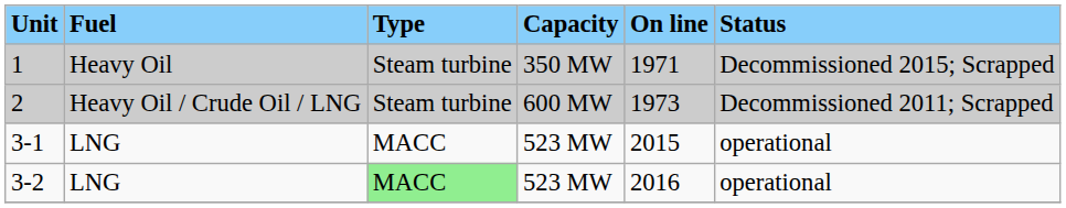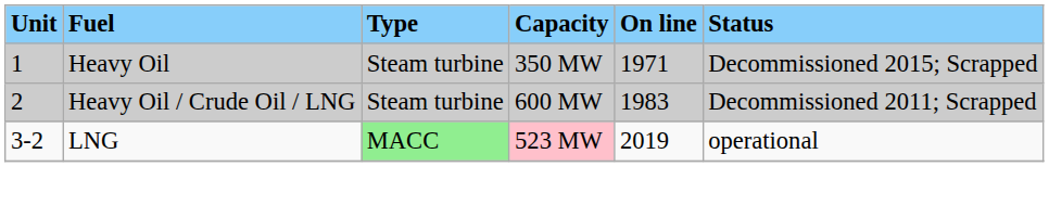 <table class="wikitable">
 <tr>
 <td style="background-color:lightskyblue;"><strong>Unit</strong></td>
 <td style="background-color:lightskyblue;"><strong>Fuel</strong></td>
 <td style="background-color:lightskyblue;"><strong>Type</strong></td>
 <td style="background-color:lightskyblue;"><strong>Capacity</strong></td>
 <td style="background-color:lightskyblue;"><strong>On line</strong></td>
 <td style="background-color:lightskyblue;"><strong>Status</strong></td>
 </tr>
 <tr>
 <td style="background-color:#CCC;">1</td>
 <td style="background-color:#CCC;">Heavy Oil</td>
 <td style="background-color:#CCC;">Steam turbine</td>
 <td style="background-color:#CCC;">350 MW</td>
 <td style="background-color:#CCC;">1971</td>
 <td style="background-color:#CCC;">Decommissioned 2015; Scrapped</td>
 </tr>
 <tr>
 <td style="background-color:#CCC;">2</td>
 <td style="background-color:#CCC;">Heavy Oil / Crude Oil / LNG</td>
 <td style="background-color:#CCC;">Steam turbine</td>
 <td style="background-color:#CCC;">600 MW</td>
-<td style="background-color:#CCC;">1973</td>
+<td style="background-color:#CCC;">1983</td>
 <td style="background-color:#CCC;">Decommissioned 2011; Scrapped</td>
-</tr>
-<tr>
-<td>3-1</td>
-<td>LNG</td>
-<td>MACC</td>
-<td>523 MW</td>
-<td>2015</td>
-<td>operational</td>
 </tr>
 <tr>
 <td>3-2</td>
 <td>LNG</td>
 <td style="background: lightgreen;">MACC</td>
-<td>523 MW</td>
-<td>2016</td>
+<td style="background: pink;">523 MW</td>
+<td>2019</td>
 <td>operational</td>
 </tr>
 <tr>
 </tr>
 </table>
